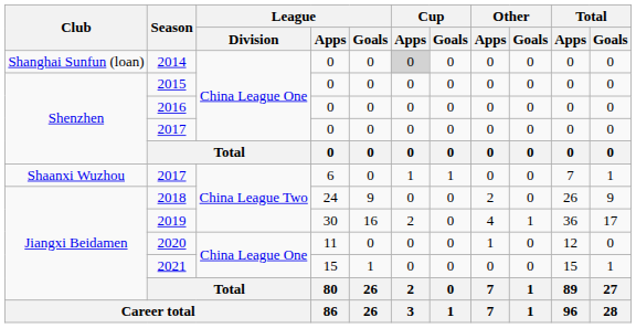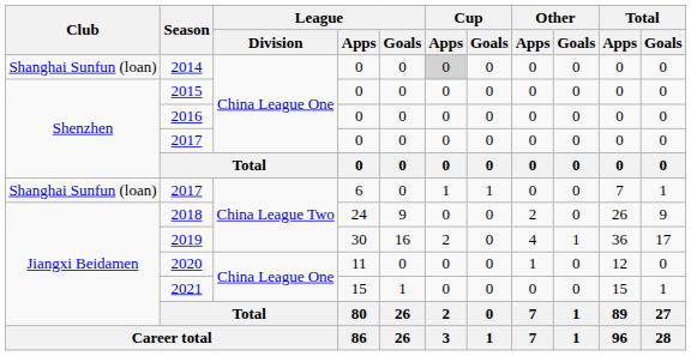 <table class="wikitable" style="text-align: center">
 <tr>
 <th rowspan="2">Club</th>
 <th rowspan="2">Season</th>
 <th colspan="3">League</th>
 <th colspan="2">Cup</th>
 <th colspan="2">Other</th>
 <th colspan="2">Total</th>
 </tr>
 <tr>
 <th>Division</th>
 <th>Apps</th>
 <th>Goals</th>
 <th>Apps</th>
 <th>Goals</th>
 <th>Apps</th>
 <th>Goals</th>
 <th>Apps</th>
 <th>Goals</th>
 </tr>
 <tr>
 <td><a href='#'>Shanghai Sunfun</a> (loan)</td>
 <td><a href='#'>2014</a></td>
 <td rowspan="4"><a href='#'>China League One</a></td>
 <td>0</td>
 <td>0</td>
 <td style="background: lightgrey;">0</td>
 <td>0</td>
 <td>0</td>
 <td>0</td>
 <td>0</td>
 <td>0</td>
 </tr>
 <tr>
 <td rowspan="4"><a href='#'>Shenzhen</a></td>
 <td><a href='#'>2015</a></td>
 <td>0</td>
 <td>0</td>
 <td>0</td>
 <td>0</td>
 <td>0</td>
 <td>0</td>
 <td>0</td>
 <td>0</td>
 </tr>
 <tr>
 <td><a href='#'>2016</a></td>
 <td>0</td>
 <td>0</td>
 <td>0</td>
 <td>0</td>
 <td>0</td>
 <td>0</td>
 <td>0</td>
 <td>0</td>
 </tr>
 <tr>
 <td><a href='#'>2017</a></td>
 <td>0</td>
 <td>0</td>
 <td>0</td>
 <td>0</td>
 <td>0</td>
 <td>0</td>
 <td>0</td>
 <td>0</td>
 </tr>
 <tr>
 <th colspan=2>Total</th>
 <th>0</th>
 <th>0</th>
 <th>0</th>
 <th>0</th>
 <th>0</th>
 <th>0</th>
 <th>0</th>
 <th>0</th>
 </tr>
 <tr>
-<td><a href='#'>Shaanxi Wuzhou</a></td>
+<td><a href='#'>Shanghai Sunfun</a> (loan)</td>
 <td><a href='#'>2017</a></td>
 <td rowspan="3"><a href='#'>China League Two</a></td>
 <td>6</td>
 <td>0</td>
 <td>1</td>
 <td>1</td>
 <td>0</td>
 <td>0</td>
 <td>7</td>
 <td>1</td>
 </tr>
 <tr>
 <td rowspan="5"><a href='#'>Jiangxi Beidamen</a></td>
 <td><a href='#'>2018</a></td>
 <td>24</td>
 <td>9</td>
 <td>0</td>
 <td>0</td>
 <td>2</td>
 <td>0</td>
 <td>26</td>
 <td>9</td>
 </tr>
 <tr>
 <td><a href='#'>2019</a></td>
 <td>30</td>
 <td>16</td>
 <td>2</td>
 <td>0</td>
 <td>4</td>
 <td>1</td>
 <td>36</td>
 <td>17</td>
 </tr>
 <tr>
 <td><a href='#'>2020</a></td>
 <td rowspan="2"><a href='#'>China League One</a></td>
 <td>11</td>
 <td>0</td>
 <td>0</td>
 <td>0</td>
 <td>1</td>
 <td>0</td>
 <td>12</td>
 <td>0</td>
 </tr>
 <tr>
 <td><a href='#'>2021</a></td>
 <td>15</td>
 <td>1</td>
 <td>0</td>
 <td>0</td>
 <td>0</td>
 <td>0</td>
 <td>15</td>
 <td>1</td>
 </tr>
 <tr>
 <th colspan=2>Total</th>
 <th>80</th>
 <th>26</th>
 <th>2</th>
 <th>0</th>
 <th>7</th>
 <th>1</th>
 <th>89</th>
 <th>27</th>
 </tr>
 <tr>
 <th colspan=3>Career total</th>
 <th>86</th>
 <th>26</th>
 <th>3</th>
 <th>1</th>
 <th>7</th>
 <th>1</th>
 <th>96</th>
 <th>28</th>
 </tr>
 </table>
